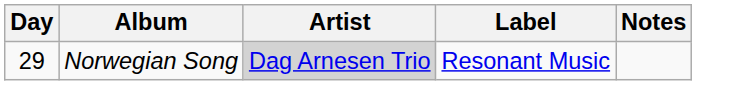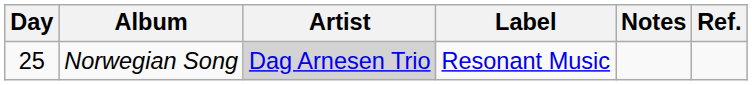 <table class="wikitable">
 <tr>
 <th>Day</th>
 <th>Album</th>
 <th>Artist</th>
 <th>Label</th>
 <th>Notes</th>
+<th>Ref.</th>
 </tr>
 <tr>
-<td rowspan="1" style="text-align:center;">29</td>
+<td rowspan="1" style="text-align:center;">25</td>
 <td><em>Norwegian Song</em></td>
 <td style="background: lightgrey;"><a href='#'>Dag Arnesen Trio</a></td>
 <td><a href='#'>Resonant Music</a></td>
 <td></td>
+<td style="text-align:center;"></td>
 </tr>
 </table>
